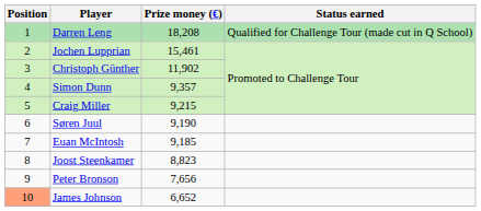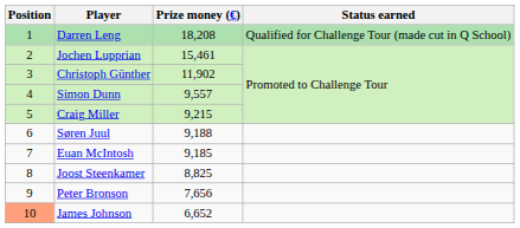 <table class=wikitable>
 <tr>
 <th>Position</th>
 <th>Player</th>
 <th>Prize money (<a href='#'>€</a>)</th>
 <th>Status earned</th>
 </tr>
 <tr style="background:#ACE1AF;">
 <td align=center>1</td>
 <td> <a href='#'>Darren Leng</a></td>
 <td align=center>18,208</td>
 <td>Qualified for Challenge Tour (made cut in Q School)</td>
 </tr>
 <tr style="background:#D0F0C0;">
 <td align=center>2</td>
 <td> <a href='#'>Jochen Lupprian</a></td>
 <td align=center>15,461</td>
 <td rowspan=4>Promoted to Challenge Tour</td>
 </tr>
 <tr style="background:#D0F0C0;">
 <td align=center>3</td>
 <td> <a href='#'>Christoph Günther</a></td>
 <td align=center>11,902</td>
 </tr>
 <tr style="background:#D0F0C0;">
 <td align=center>4</td>
 <td> <a href='#'>Simon Dunn</a></td>
-<td align=center>9,357</td>
+<td align=center>9,557</td>
 </tr>
 <tr style="background:#D0F0C0;">
 <td align=center>5</td>
 <td> <a href='#'>Craig Miller</a></td>
 <td align=center>9,215</td>
 </tr>
 <tr>
 <td align=center>6</td>
 <td> <a href='#'>Søren Juul</a></td>
-<td align=center>9,190</td>
+<td align=center>9,188</td>
 <td></td>
 </tr>
 <tr>
 <td align=center>7</td>
 <td> <a href='#'>Euan McIntosh</a></td>
 <td align=center>9,185</td>
 <td></td>
 </tr>
 <tr>
 <td align=center>8</td>
 <td> <a href='#'>Joost Steenkamer</a></td>
-<td align=center>8,823</td>
+<td align=center>8,825</td>
 <td></td>
 </tr>
 <tr>
 <td align=center>9</td>
 <td> <a href='#'>Peter Bronson</a></td>
 <td align=center>7,656</td>
 <td></td>
 </tr>
 <tr>
 <td align=center style="background: lightsalmon;">10</td>
 <td> <a href='#'>James Johnson</a></td>
 <td align=center>6,652</td>
 <td></td>
 </tr>
 </table>
